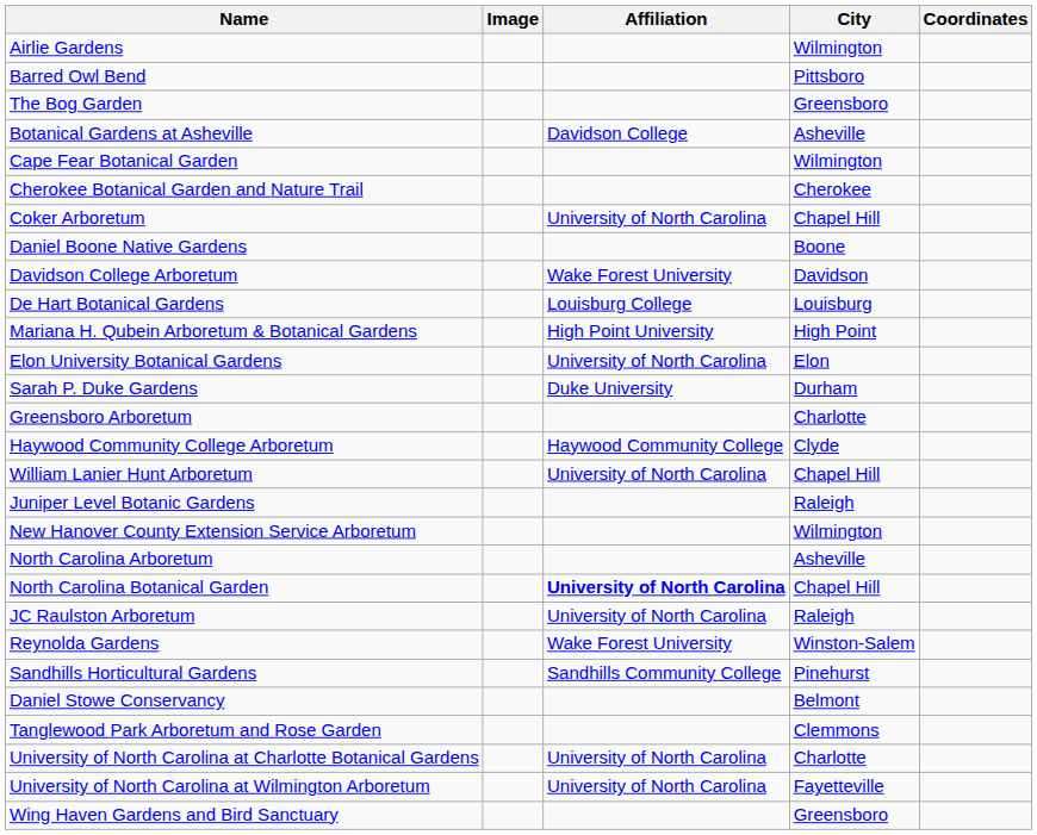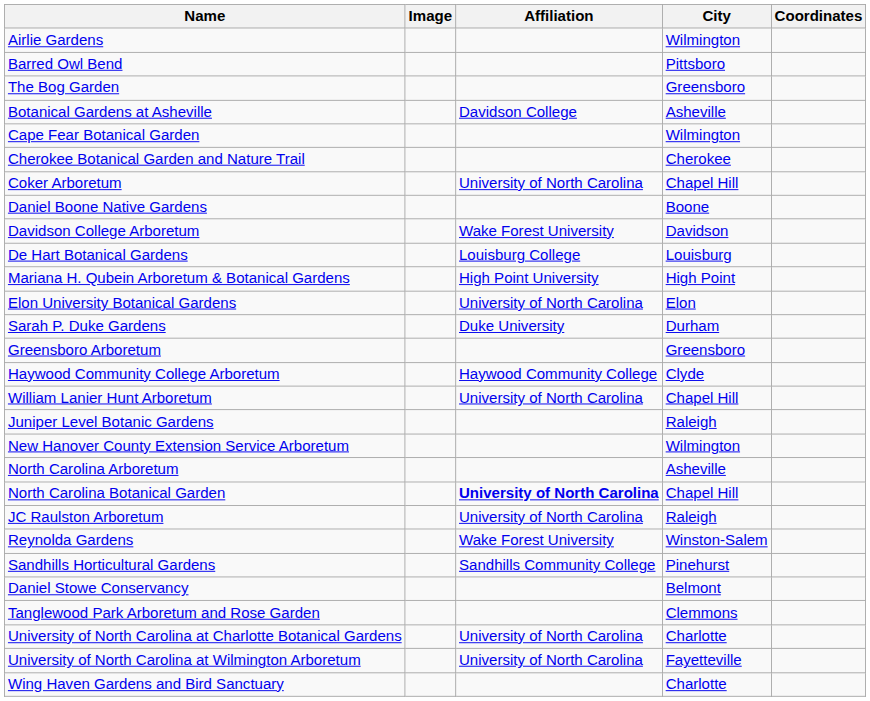 <table class="sortable wikitable">
 <tr>
 <th scope="col">Name</th>
 <th scope="col">Image</th>
 <th scope="col">Affiliation</th>
 <th scope="col">City</th>
 <th scope="col">Coordinates</th>
 </tr>
 <tr>
 <td><a href='#'>Airlie Gardens</a></td>
 <td></td>
 <td></td>
 <td><a href='#'>Wilmington</a></td>
 <td></td>
 </tr>
 <tr>
 <td><a href='#'>Barred Owl Bend</a></td>
 <td></td>
 <td></td>
 <td><a href='#'>Pittsboro</a></td>
 <td></td>
 </tr>
 <tr>
 <td><a href='#'>The Bog Garden</a></td>
 <td></td>
 <td></td>
 <td><a href='#'>Greensboro</a></td>
 <td></td>
 </tr>
 <tr>
 <td><a href='#'>Botanical Gardens at Asheville</a></td>
 <td></td>
 <td><a href='#'>Davidson College</a></td>
 <td><a href='#'>Asheville</a></td>
 <td></td>
 </tr>
 <tr>
 <td><a href='#'>Cape Fear Botanical Garden</a></td>
 <td></td>
 <td></td>
 <td><a href='#'>Wilmington</a></td>
 <td></td>
 </tr>
 <tr>
 <td><a href='#'>Cherokee Botanical Garden and Nature Trail</a></td>
 <td></td>
 <td></td>
 <td><a href='#'>Cherokee</a></td>
 <td></td>
 </tr>
 <tr>
 <td><a href='#'>Coker Arboretum</a></td>
 <td></td>
 <td><a href='#'>University of North Carolina</a></td>
 <td><a href='#'>Chapel Hill</a></td>
 <td></td>
 </tr>
 <tr>
 <td><a href='#'>Daniel Boone Native Gardens</a></td>
 <td></td>
 <td></td>
 <td><a href='#'>Boone</a></td>
 <td></td>
 </tr>
 <tr>
 <td><a href='#'>Davidson College Arboretum</a></td>
 <td></td>
 <td><a href='#'>Wake Forest University</a></td>
 <td><a href='#'>Davidson</a></td>
 <td></td>
 </tr>
 <tr>
 <td><a href='#'>De Hart Botanical Gardens</a></td>
 <td></td>
 <td><a href='#'>Louisburg College</a></td>
 <td><a href='#'>Louisburg</a></td>
 <td></td>
 </tr>
 <tr>
 <td><a href='#'>Mariana H. Qubein Arboretum & Botanical Gardens</a></td>
 <td></td>
 <td><a href='#'>High Point University</a></td>
 <td><a href='#'>High Point</a></td>
 <td></td>
 </tr>
 <tr>
 <td><a href='#'>Elon University Botanical Gardens</a></td>
 <td></td>
 <td><a href='#'>University of North Carolina</a></td>
 <td><a href='#'>Elon</a></td>
 <td></td>
 </tr>
 <tr>
 <td><a href='#'>Sarah P. Duke Gardens</a></td>
 <td></td>
 <td><a href='#'>Duke University</a></td>
 <td><a href='#'>Durham</a></td>
 <td></td>
 </tr>
 <tr>
 <td><a href='#'>Greensboro Arboretum</a></td>
 <td></td>
 <td></td>
-<td><a href='#'>Charlotte</a></td>
+<td><a href='#'>Greensboro</a></td>
 <td></td>
 </tr>
 <tr>
 <td><a href='#'>Haywood Community College Arboretum</a></td>
 <td></td>
 <td><a href='#'>Haywood Community College</a></td>
 <td><a href='#'>Clyde</a></td>
 <td></td>
 </tr>
 <tr>
 <td><a href='#'>William Lanier Hunt Arboretum</a></td>
 <td></td>
 <td><a href='#'>University of North Carolina</a></td>
 <td><a href='#'>Chapel Hill</a></td>
 <td></td>
 </tr>
 <tr>
 <td><a href='#'>Juniper Level Botanic Gardens</a></td>
 <td></td>
 <td></td>
 <td><a href='#'>Raleigh</a></td>
 <td></td>
 </tr>
 <tr>
 <td><a href='#'>New Hanover County Extension Service Arboretum</a></td>
 <td></td>
 <td></td>
 <td><a href='#'>Wilmington</a></td>
 <td></td>
 </tr>
 <tr>
 <td><a href='#'>North Carolina Arboretum</a></td>
 <td></td>
 <td></td>
 <td><a href='#'>Asheville</a></td>
 <td></td>
 </tr>
 <tr>
 <td><a href='#'>North Carolina Botanical Garden</a></td>
 <td></td>
 <td><strong><a href='#'>University of North Carolina</a></strong></td>
 <td><a href='#'>Chapel Hill</a></td>
 <td></td>
 </tr>
 <tr>
 <td><a href='#'>JC Raulston Arboretum</a></td>
 <td></td>
 <td><a href='#'>University of North Carolina</a></td>
 <td><a href='#'>Raleigh</a></td>
 <td></td>
 </tr>
 <tr>
 <td><a href='#'>Reynolda Gardens</a></td>
 <td></td>
 <td><a href='#'>Wake Forest University</a></td>
 <td><a href='#'>Winston-Salem</a></td>
 <td></td>
 </tr>
 <tr>
 <td><a href='#'>Sandhills Horticultural Gardens</a></td>
 <td></td>
 <td><a href='#'>Sandhills Community College</a></td>
 <td><a href='#'>Pinehurst</a></td>
 <td></td>
 </tr>
 <tr>
 <td><a href='#'>Daniel Stowe Conservancy</a></td>
 <td></td>
 <td></td>
 <td><a href='#'>Belmont</a></td>
 <td></td>
 </tr>
 <tr>
 <td><a href='#'>Tanglewood Park Arboretum and Rose Garden</a></td>
 <td></td>
 <td></td>
 <td><a href='#'>Clemmons</a></td>
 <td></td>
 </tr>
 <tr>
 <td><a href='#'>University of North Carolina at Charlotte Botanical Gardens</a></td>
 <td></td>
 <td><a href='#'>University of North Carolina</a></td>
 <td><a href='#'>Charlotte</a></td>
 <td></td>
 </tr>
 <tr>
 <td><a href='#'>University of North Carolina at Wilmington Arboretum</a></td>
 <td></td>
 <td><a href='#'>University of North Carolina</a></td>
 <td><a href='#'>Fayetteville</a></td>
 <td></td>
 </tr>
 <tr>
 <td><a href='#'>Wing Haven Gardens and Bird Sanctuary</a></td>
 <td></td>
 <td></td>
-<td><a href='#'>Greensboro</a></td>
+<td><a href='#'>Charlotte</a></td>
 <td></td>
 </tr>
 </table>
